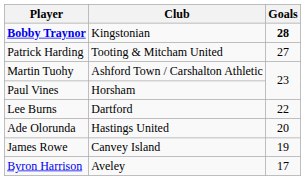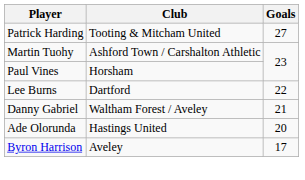 <table class="wikitable">
 <tr>
 <th>Player</th>
 <th>Club</th>
 <th>Goals</th>
-</tr>
-<tr>
-<td><strong><a href='#'>Bobby Traynor</a></strong></td>
-<td>Kingstonian</td>
-<td align="center"><strong>28</strong></td>
 </tr>
 <tr>
 <td>Patrick Harding</td>
 <td>Tooting & Mitcham United</td>
 <td align="center">27</td>
 </tr>
 <tr>
 <td>Martin Tuohy</td>
 <td>Ashford Town / Carshalton Athletic</td>
 <td rowspan="2" align="center">23</td>
 </tr>
 <tr>
 <td>Paul Vines</td>
 <td>Horsham</td>
 </tr>
 <tr>
 <td>Lee Burns</td>
 <td>Dartford</td>
 <td align="center">22</td>
 </tr>
 <tr>
+<td>Danny Gabriel</td>
+<td>Waltham Forest / Aveley</td>
+<td align="center">21</td>
+</tr>
+<tr>
 <td>Ade Olorunda</td>
 <td>Hastings United</td>
 <td align="center">20</td>
-</tr>
-<tr>
-<td>James Rowe</td>
-<td>Canvey Island</td>
-<td align="center">19</td>
 </tr>
 <tr>
 <td><a href='#'>Byron Harrison</a></td>
 <td>Aveley</td>
 <td align="center">17</td>
 </tr>
 </table>
